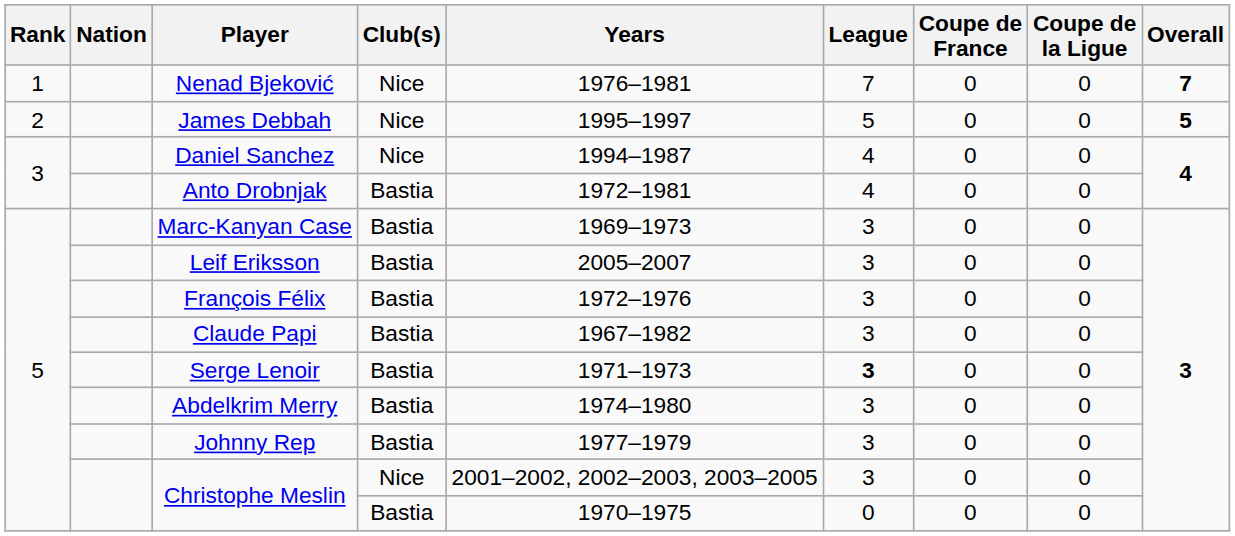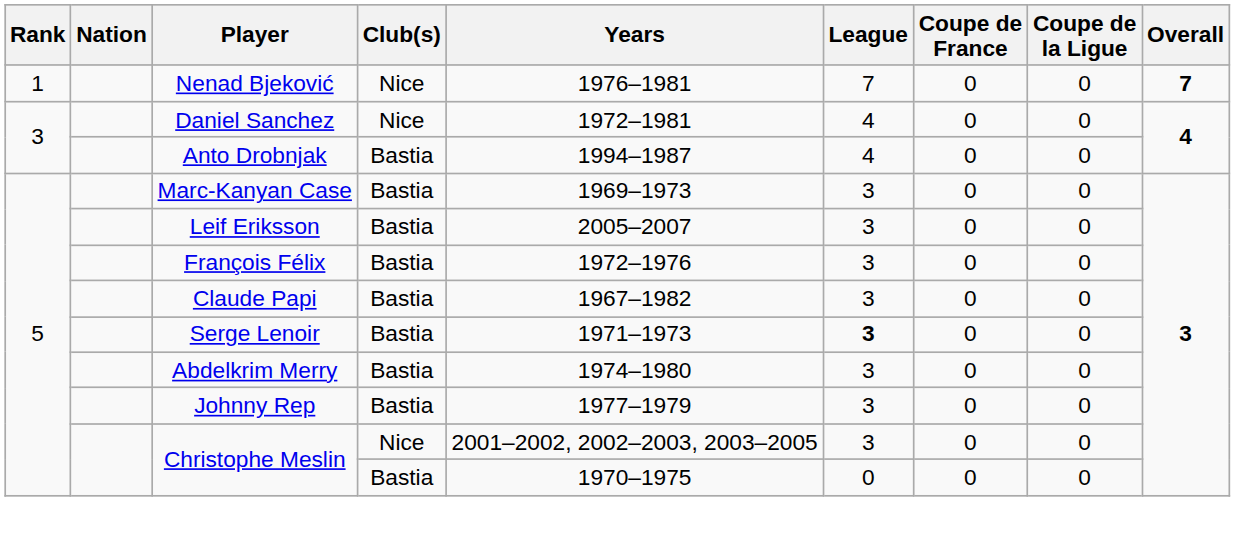 <table class="wikitable sortable" style="text-align:center; margin-left:1em; font-size:85%;">
 <tr>
 <th>Rank</th>
 <th>Nation</th>
 <th>Player</th>
 <th>Club(s)</th>
 <th>Years</th>
 <th>League</th>
 <th>Coupe de<br>France</th>
 <th>Coupe de<br>la Ligue</th>
 <th>Overall</th>
 </tr>
 <tr>
 <td>1</td>
 <td></td>
 <td><a href='#'>Nenad Bjeković</a></td>
 <td>Nice</td>
 <td>1976–1981</td>
 <td>7</td>
 <td>0</td>
 <td>0</td>
 <td><strong>7</strong></td>
 </tr>
 <tr>
-<td>2</td>
-<td></td>
-<td><a href='#'>James Debbah</a></td>
-<td>Nice</td>
-<td>1995–1997</td>
-<td>5</td>
-<td>0</td>
-<td>0</td>
-<td><strong>5</strong></td>
-</tr>
-<tr>
 <td rowspan=2>3</td>
 <td></td>
 <td><a href='#'>Daniel Sanchez</a></td>
 <td>Nice</td>
-<td>1994–1987</td>
+<td>1972–1981</td>
 <td>4</td>
 <td>0</td>
 <td>0</td>
 <td rowspan=2><strong>4</strong></td>
 </tr>
 <tr>
 <td></td>
 <td><a href='#'>Anto Drobnjak</a></td>
 <td>Bastia</td>
-<td>1972–1981</td>
+<td>1994–1987</td>
 <td>4</td>
 <td>0</td>
 <td>0</td>
 </tr>
 <tr>
 <td rowspan=9>5</td>
 <td></td>
 <td><a href='#'>Marc-Kanyan Case</a></td>
 <td>Bastia</td>
 <td>1969–1973</td>
 <td>3</td>
 <td>0</td>
 <td>0</td>
 <td rowspan=9><strong>3</strong></td>
 </tr>
 <tr>
 <td></td>
 <td><a href='#'>Leif Eriksson</a></td>
 <td>Bastia</td>
 <td>2005–2007</td>
 <td>3</td>
 <td>0</td>
 <td>0</td>
 </tr>
 <tr>
 <td></td>
 <td><a href='#'>François Félix</a></td>
 <td>Bastia</td>
 <td>1972–1976</td>
 <td>3</td>
 <td>0</td>
 <td>0</td>
 </tr>
 <tr>
 <td></td>
 <td><a href='#'>Claude Papi</a></td>
 <td>Bastia</td>
 <td>1967–1982</td>
 <td>3</td>
 <td>0</td>
 <td>0</td>
 </tr>
 <tr>
 <td></td>
 <td><a href='#'>Serge Lenoir</a></td>
 <td>Bastia</td>
 <td>1971–1973</td>
 <td><strong>3</strong></td>
 <td>0</td>
 <td>0</td>
 </tr>
 <tr>
 <td></td>
 <td><a href='#'>Abdelkrim Merry</a></td>
 <td>Bastia</td>
 <td>1974–1980</td>
 <td>3</td>
 <td>0</td>
 <td>0</td>
 </tr>
 <tr>
 <td></td>
 <td><a href='#'>Johnny Rep</a></td>
 <td>Bastia</td>
 <td>1977–1979</td>
 <td>3</td>
 <td>0</td>
 <td>0</td>
 </tr>
 <tr>
 <td rowspan=2></td>
 <td rowspan=2><a href='#'>Christophe Meslin</a></td>
 <td>Nice</td>
 <td>2001–2002, 2002–2003, 2003–2005</td>
 <td>3</td>
 <td>0</td>
 <td>0</td>
 </tr>
 <tr>
 <td>Bastia</td>
 <td>1970–1975</td>
 <td>0</td>
 <td>0</td>
 <td>0</td>
 </tr>
 </table>
